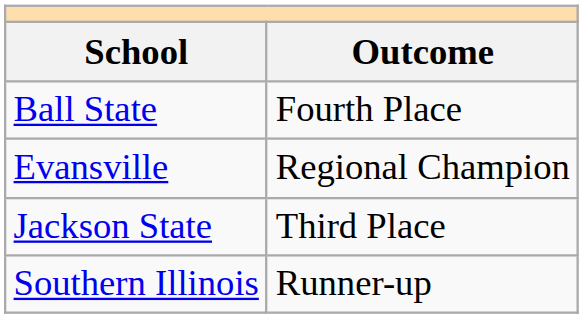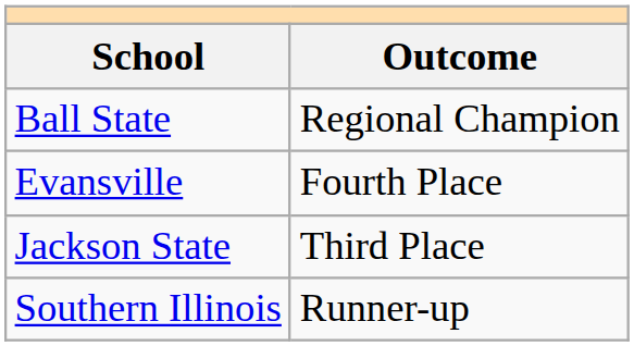 <table class="wikitable" style="float:left; margin-right:1em;">
 <tr>
 <th colspan="3" style="background:#ffdead;"></th>
 </tr>
 <tr>
 <th>School</th>
 <th>Outcome</th>
 </tr>
 <tr>
 <td><a href='#'>Ball State</a></td>
-<td>Fourth Place</td>
+<td>Regional Champion</td>
 </tr>
 <tr>
 <td><a href='#'>Evansville</a></td>
-<td>Regional Champion</td>
+<td>Fourth Place</td>
 </tr>
 <tr>
 <td><a href='#'>Jackson State</a></td>
 <td>Third Place</td>
 </tr>
 <tr>
 <td><a href='#'>Southern Illinois</a></td>
 <td>Runner-up</td>
 </tr>
 </table>
